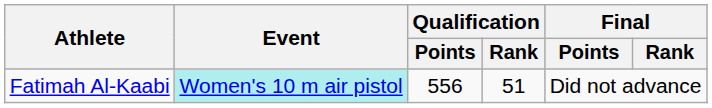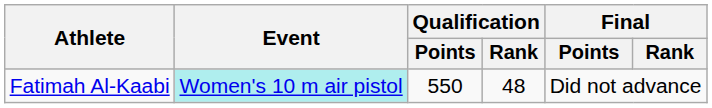 <table class="wikitable" style="font-size:90%">
 <tr>
 <th rowspan="2">Athlete</th>
 <th rowspan="2">Event</th>
 <th colspan=2>Qualification</th>
 <th colspan=2>Final</th>
 </tr>
 <tr style="font-size:95%">
 <th>Points</th>
 <th>Rank</th>
 <th>Points</th>
 <th>Rank</th>
 </tr>
 <tr align=center>
 <td align=left><a href='#'>Fatimah Al-Kaabi</a></td>
 <td align=left style="background: paleturquoise;"><a href='#'>Women's 10 m air pistol</a></td>
-<td>556</td>
-<td>51</td>
+<td>550</td>
+<td>48</td>
 <td colspan=2>Did not advance</td>
 </tr>
 </table>
